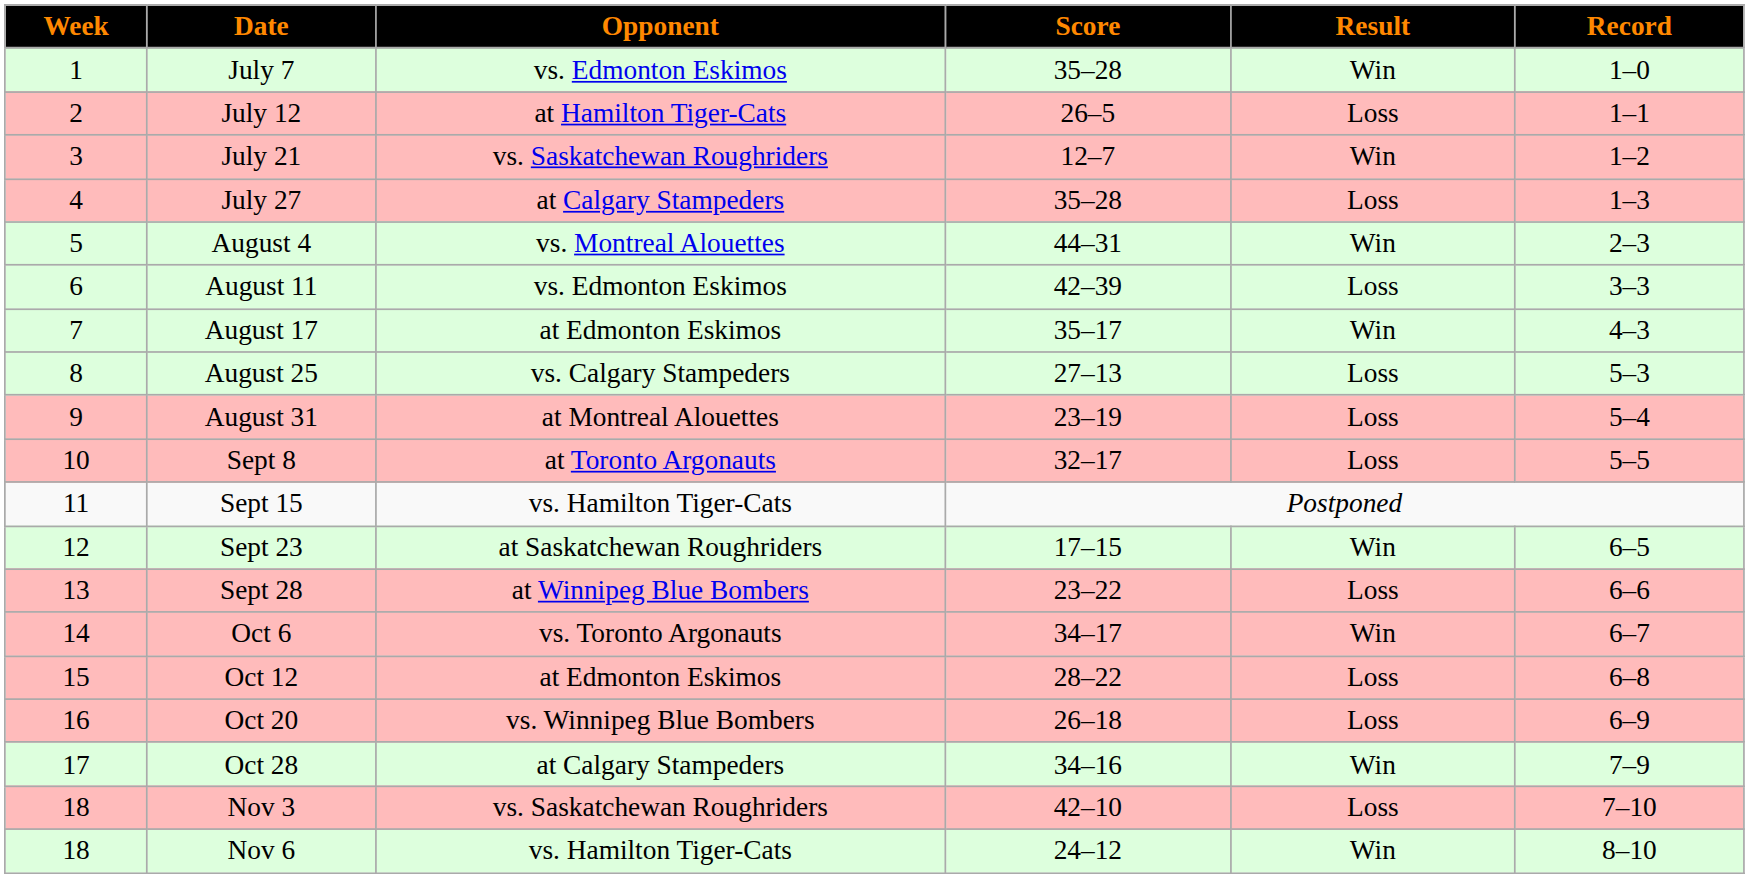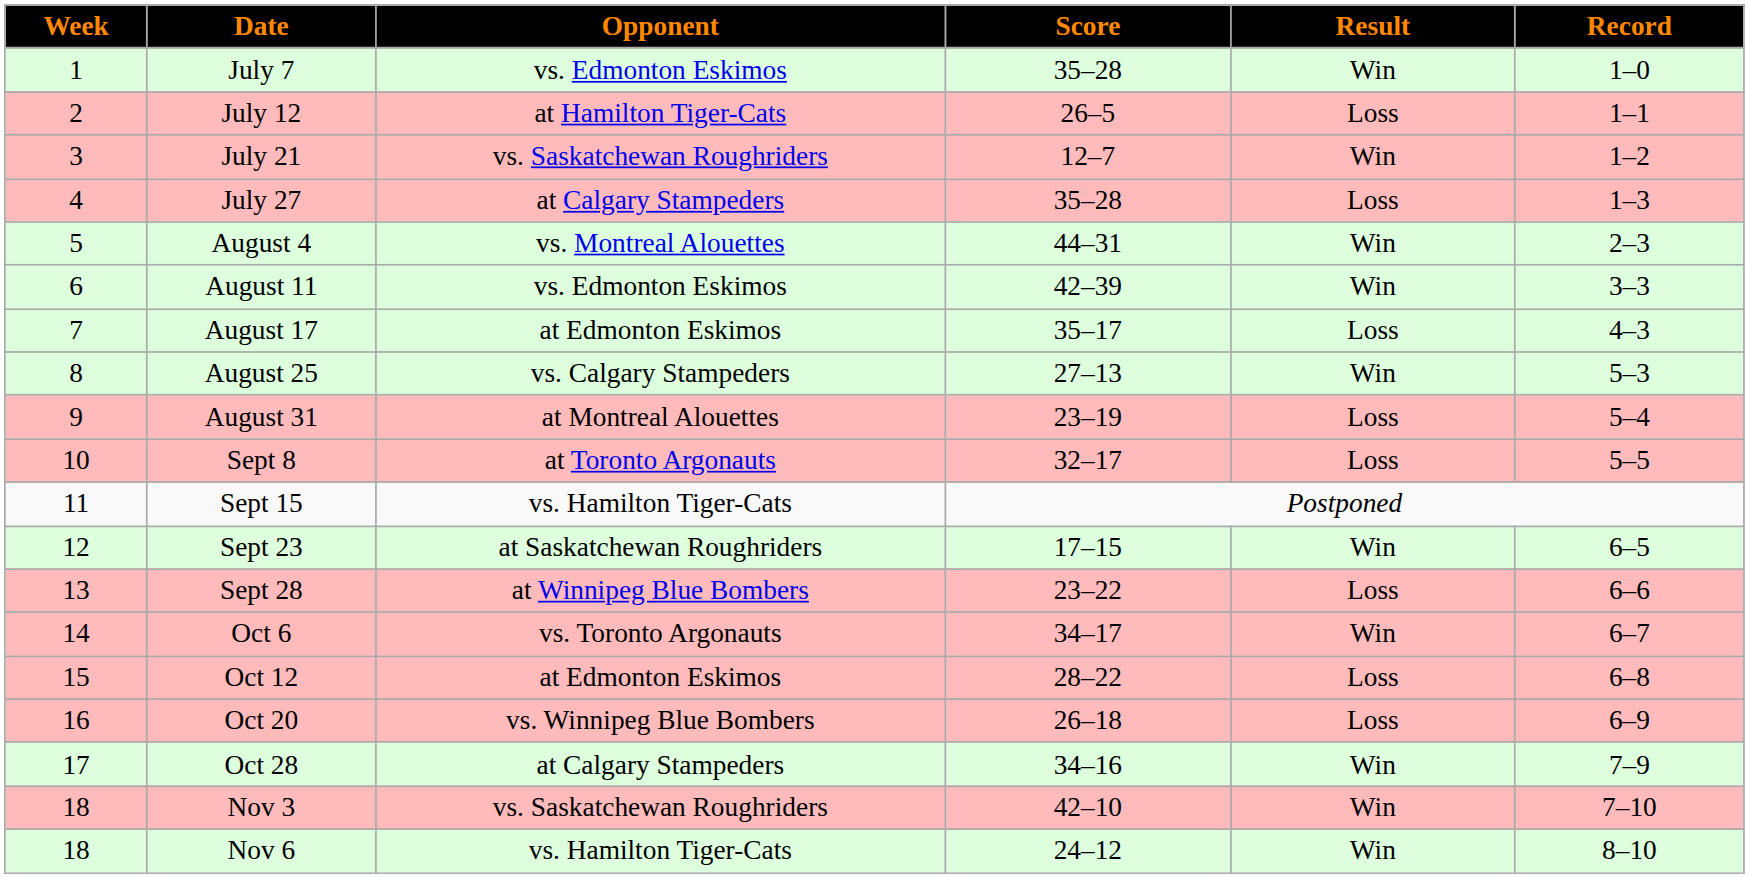 <table class="wikitable sortable">
 <tr>
 <th style="background:black;color:#FF8800;"  width="5%">Week</th>
 <th style="background:black;color:#FF8800;"  width="8%">Date</th>
 <th style="background:black;color:#FF8800;"  width="20%">Opponent</th>
 <th style="background:black;color:#FF8800;"  width="10%">Score</th>
 <th style="background:black;color:#FF8800;"  width="10%">Result</th>
 <th style="background:black;color:#FF8800;"  width="8%">Record</th>
 </tr>
 <tr align="center" bgcolor="DDFFDD">
 <td>1</td>
 <td>July 7</td>
 <td>vs. <a href='#'>Edmonton Eskimos</a></td>
 <td>35–28</td>
 <td>Win</td>
 <td>1–0</td>
 </tr>
 <tr align="center" bgcolor="ffbbbb">
 <td>2</td>
 <td>July 12</td>
 <td>at <a href='#'>Hamilton Tiger-Cats</a></td>
 <td>26–5</td>
 <td>Loss</td>
 <td>1–1</td>
 </tr>
 <tr align="center" bgcolor="ffbbbb">
 <td>3</td>
 <td>July 21</td>
 <td>vs. <a href='#'>Saskatchewan Roughriders</a></td>
 <td>12–7</td>
 <td>Win</td>
 <td>1–2</td>
 </tr>
 <tr align="center" bgcolor="ffbbbb">
 <td>4</td>
 <td>July 27</td>
 <td>at <a href='#'>Calgary Stampeders</a></td>
 <td>35–28</td>
 <td>Loss</td>
 <td>1–3</td>
 </tr>
 <tr align="center" bgcolor="DDFFDD">
 <td>5</td>
 <td>August 4</td>
 <td>vs. <a href='#'>Montreal Alouettes</a></td>
 <td>44–31</td>
 <td>Win</td>
 <td>2–3</td>
 </tr>
 <tr align="center" bgcolor="DDFFDD">
 <td>6</td>
 <td>August 11</td>
 <td>vs. Edmonton Eskimos</td>
 <td>42–39</td>
-<td>Loss</td>
+<td>Win</td>
 <td>3–3</td>
 </tr>
 <tr align="center" bgcolor="DDFFDD">
 <td>7</td>
 <td>August 17</td>
 <td>at Edmonton Eskimos</td>
 <td>35–17</td>
-<td>Win</td>
+<td>Loss</td>
 <td>4–3</td>
 </tr>
 <tr align="center" bgcolor="DDFFDD">
 <td>8</td>
 <td>August 25</td>
 <td>vs. Calgary Stampeders</td>
 <td>27–13</td>
-<td>Loss</td>
+<td>Win</td>
 <td>5–3</td>
 </tr>
 <tr align="center" bgcolor="ffbbbb">
 <td>9</td>
 <td>August 31</td>
 <td>at Montreal Alouettes</td>
 <td>23–19</td>
 <td>Loss</td>
 <td>5–4</td>
 </tr>
 <tr align="center" bgcolor="ffbbbb">
 <td>10</td>
 <td>Sept 8</td>
 <td>at <a href='#'>Toronto Argonauts</a></td>
 <td>32–17</td>
 <td>Loss</td>
 <td>5–5</td>
 </tr>
 <tr align="center">
 <td>11</td>
 <td>Sept 15</td>
 <td>vs. Hamilton Tiger-Cats</td>
 <td colSpan=3 align="center"><em>Postponed</em></td>
 </tr>
 <tr align="center" bgcolor="DDFFDD">
 <td>12</td>
 <td>Sept 23</td>
 <td>at Saskatchewan Roughriders</td>
 <td>17–15</td>
 <td>Win</td>
 <td>6–5</td>
 </tr>
 <tr align="center" bgcolor="ffbbbb">
 <td>13</td>
 <td>Sept 28</td>
 <td>at <a href='#'>Winnipeg Blue Bombers</a></td>
 <td>23–22</td>
 <td>Loss</td>
 <td>6–6</td>
 </tr>
 <tr align="center" bgcolor="ffbbbb">
 <td>14</td>
 <td>Oct 6</td>
 <td>vs. Toronto Argonauts</td>
 <td>34–17</td>
 <td>Win</td>
 <td>6–7</td>
 </tr>
 <tr align="center" bgcolor="ffbbbb">
 <td>15</td>
 <td>Oct 12</td>
 <td>at Edmonton Eskimos</td>
 <td>28–22</td>
 <td>Loss</td>
 <td>6–8</td>
 </tr>
 <tr align="center" bgcolor="ffbbbb">
 <td>16</td>
 <td>Oct 20</td>
 <td>vs. Winnipeg Blue Bombers</td>
 <td>26–18</td>
 <td>Loss</td>
 <td>6–9</td>
 </tr>
 <tr align="center" bgcolor="DDFFDD">
 <td>17</td>
 <td>Oct 28</td>
 <td>at Calgary Stampeders</td>
 <td>34–16</td>
 <td>Win</td>
 <td>7–9</td>
 </tr>
 <tr align="center" bgcolor="ffbbbb">
 <td>18</td>
 <td>Nov 3</td>
 <td>vs. Saskatchewan Roughriders</td>
 <td>42–10</td>
-<td>Loss</td>
+<td>Win</td>
 <td>7–10</td>
 </tr>
 <tr align="center" bgcolor="DDFFDD">
 <td>18</td>
 <td>Nov 6</td>
 <td>vs. Hamilton Tiger-Cats</td>
 <td>24–12</td>
 <td>Win</td>
 <td>8–10</td>
 </tr>
 <tr>
 </tr>
 </table>
